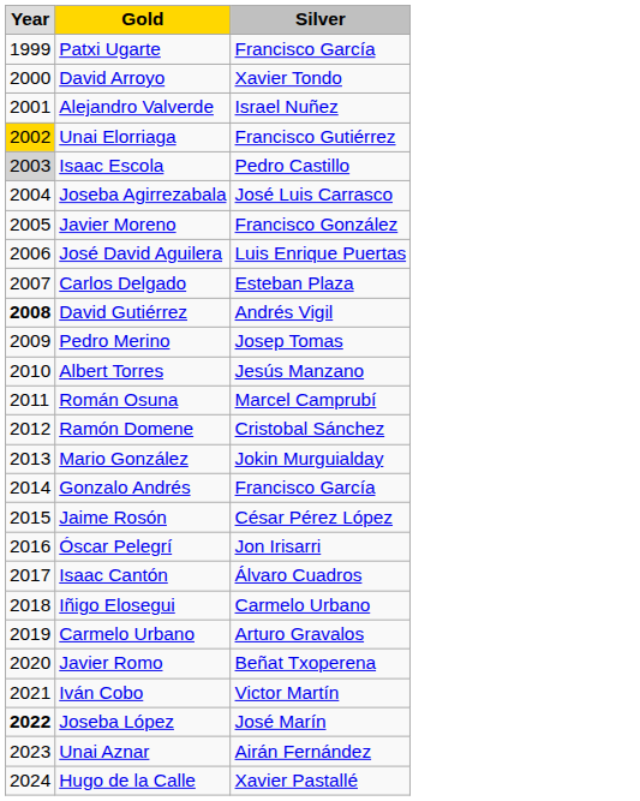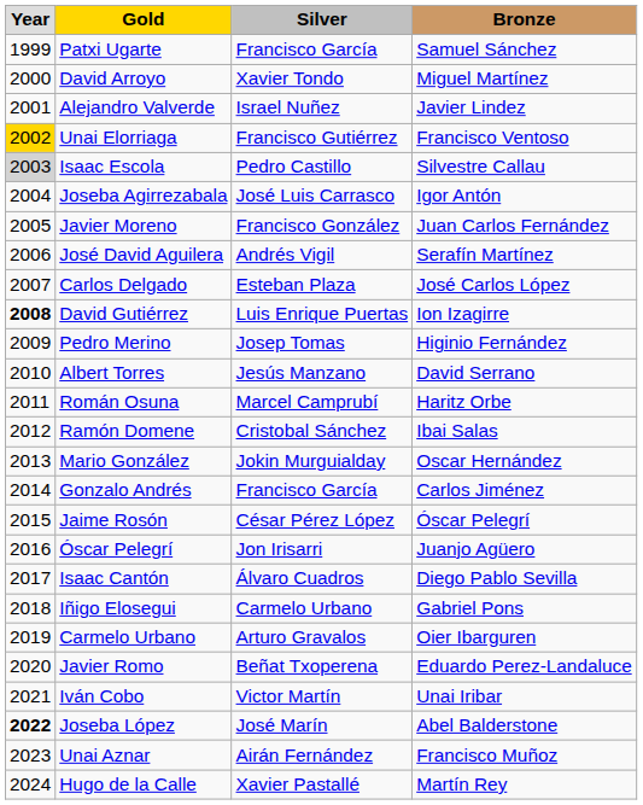 <table class="wikitable" style="text-align:left;">
 <tr>
 <td style="background:#DDDDDD; font-weight:bold; text-align:center;">Year</td>
 <td style="background:gold; font-weight:bold; text-align:center;">Gold</td>
 <td style="background:silver; font-weight:bold; text-align:center;">Silver</td>
+<td style="background:#cc9966; font-weight:bold; text-align:center;">Bronze</td>
 </tr>
 <tr>
 <td>1999</td>
 <td><a href='#'>Patxi Ugarte</a></td>
 <td><a href='#'>Francisco García</a></td>
+<td><a href='#'>Samuel Sánchez</a></td>
 </tr>
 <tr>
 <td>2000</td>
 <td><a href='#'>David Arroyo</a></td>
 <td><a href='#'>Xavier Tondo</a></td>
+<td><a href='#'>Miguel Martínez</a></td>
 </tr>
 <tr>
 <td>2001</td>
 <td><a href='#'>Alejandro Valverde</a></td>
 <td><a href='#'>Israel Nuñez</a></td>
+<td><a href='#'>Javier Lindez</a></td>
 </tr>
 <tr>
 <td style="background: gold;">2002</td>
 <td><a href='#'>Unai Elorriaga</a></td>
 <td><a href='#'>Francisco Gutiérrez</a></td>
+<td><a href='#'>Francisco Ventoso</a></td>
 </tr>
 <tr>
 <td style="background: lightgrey;">2003</td>
 <td><a href='#'>Isaac Escola</a></td>
 <td><a href='#'>Pedro Castillo</a></td>
+<td><a href='#'>Silvestre Callau</a></td>
 </tr>
 <tr>
 <td>2004</td>
 <td><a href='#'>Joseba Agirrezabala</a></td>
 <td><a href='#'>José Luis Carrasco</a></td>
+<td><a href='#'>Igor Antón</a></td>
 </tr>
 <tr>
 <td>2005</td>
 <td><a href='#'>Javier Moreno</a></td>
 <td><a href='#'>Francisco González</a></td>
+<td><a href='#'>Juan Carlos Fernández</a></td>
 </tr>
 <tr>
 <td>2006</td>
 <td><a href='#'>José David Aguilera</a></td>
-<td><a href='#'>Luis Enrique Puertas</a></td>
+<td><a href='#'>Andrés Vigil</a></td>
+<td><a href='#'>Serafín Martínez</a></td>
 </tr>
 <tr>
 <td>2007</td>
 <td><a href='#'>Carlos Delgado</a></td>
 <td><a href='#'>Esteban Plaza</a></td>
+<td><a href='#'>José Carlos López</a></td>
 </tr>
 <tr>
 <td><strong>2008</strong></td>
 <td><a href='#'>David Gutiérrez</a></td>
-<td><a href='#'>Andrés Vigil</a></td>
+<td><a href='#'>Luis Enrique Puertas</a></td>
+<td><a href='#'>Ion Izagirre</a></td>
 </tr>
 <tr>
 <td>2009</td>
 <td><a href='#'>Pedro Merino</a></td>
 <td><a href='#'>Josep Tomas</a></td>
+<td><a href='#'>Higinio Fernández</a></td>
 </tr>
 <tr>
 <td>2010</td>
 <td><a href='#'>Albert Torres</a></td>
 <td><a href='#'>Jesús Manzano</a></td>
+<td><a href='#'>David Serrano</a></td>
 </tr>
 <tr>
 <td>2011</td>
 <td><a href='#'>Román Osuna</a></td>
 <td><a href='#'>Marcel Camprubí</a></td>
+<td><a href='#'>Haritz Orbe</a></td>
 </tr>
 <tr>
 <td>2012</td>
 <td><a href='#'>Ramón Domene</a></td>
 <td><a href='#'>Cristobal Sánchez</a></td>
+<td><a href='#'>Ibai Salas</a></td>
 </tr>
 <tr>
 <td>2013</td>
 <td><a href='#'>Mario González</a></td>
 <td><a href='#'>Jokin Murguialday</a></td>
+<td><a href='#'>Oscar Hernández</a></td>
 </tr>
 <tr>
 <td>2014</td>
 <td><a href='#'>Gonzalo Andrés</a></td>
 <td><a href='#'>Francisco García</a></td>
+<td><a href='#'>Carlos Jiménez</a></td>
 </tr>
 <tr>
 <td>2015</td>
 <td><a href='#'>Jaime Rosón</a></td>
 <td><a href='#'>César Pérez López</a></td>
+<td><a href='#'>Óscar Pelegrí</a></td>
 </tr>
 <tr>
 <td>2016</td>
 <td><a href='#'>Óscar Pelegrí</a></td>
 <td><a href='#'>Jon Irisarri</a></td>
+<td><a href='#'>Juanjo Agüero</a></td>
 </tr>
 <tr>
 <td>2017</td>
 <td><a href='#'>Isaac Cantón</a></td>
 <td><a href='#'>Álvaro Cuadros</a></td>
+<td><a href='#'>Diego Pablo Sevilla</a></td>
 </tr>
 <tr>
 <td>2018</td>
 <td><a href='#'>Iñigo Elosegui</a></td>
 <td><a href='#'>Carmelo Urbano</a></td>
+<td><a href='#'>Gabriel Pons</a></td>
 </tr>
 <tr>
 <td>2019</td>
 <td><a href='#'>Carmelo Urbano</a></td>
 <td><a href='#'>Arturo Gravalos</a></td>
+<td><a href='#'>Oier Ibarguren</a></td>
 </tr>
 <tr>
 <td>2020</td>
 <td><a href='#'>Javier Romo</a></td>
 <td><a href='#'>Beñat Txoperena</a></td>
+<td><a href='#'>Eduardo Perez-Landaluce</a></td>
 </tr>
 <tr>
 <td>2021</td>
 <td><a href='#'>Iván Cobo</a></td>
 <td><a href='#'>Victor Martín</a></td>
+<td><a href='#'>Unai Iribar</a></td>
 </tr>
 <tr>
 <td><strong>2022</strong></td>
 <td><a href='#'>Joseba López</a></td>
 <td><a href='#'>José Marín</a></td>
+<td><a href='#'>Abel Balderstone</a></td>
 </tr>
 <tr>
 <td>2023</td>
 <td><a href='#'>Unai Aznar</a></td>
 <td><a href='#'>Airán Fernández</a></td>
+<td><a href='#'>Francisco Muñoz</a></td>
 </tr>
 <tr>
 <td>2024</td>
 <td><a href='#'>Hugo de la Calle</a></td>
 <td><a href='#'>Xavier Pastallé</a></td>
+<td><a href='#'>Martín Rey</a></td>
 </tr>
 </table>
